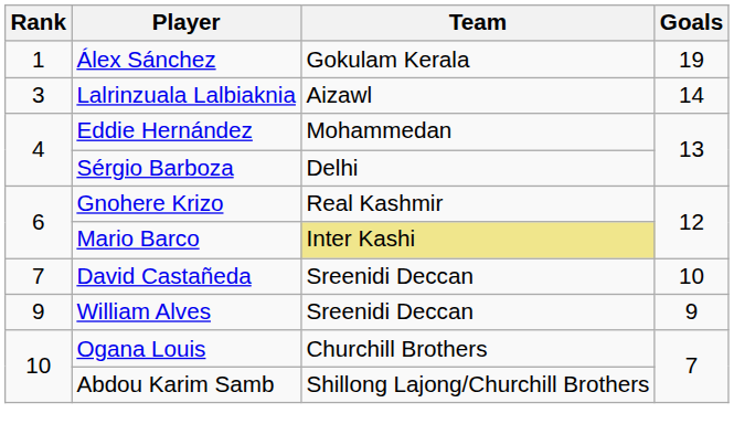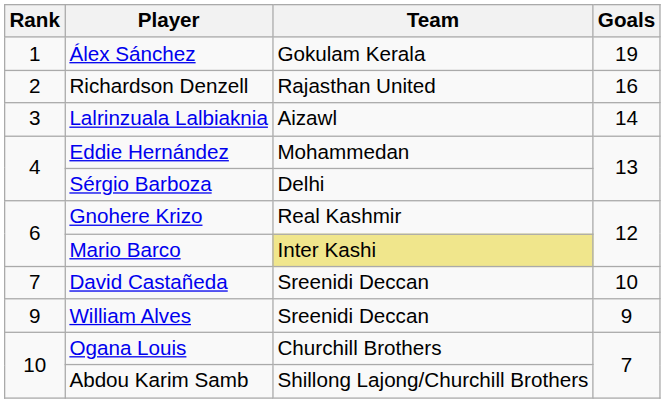 <table class="wikitable sortable" style="text-align:center">
 <tr>
 <th>Rank</th>
 <th>Player</th>
 <th>Team</th>
 <th>Goals</th>
 </tr>
 <tr>
 <td rowspan="1">1</td>
 <td align="left"> <a href='#'>Álex Sánchez</a></td>
 <td align="left">Gokulam Kerala</td>
 <td rowspan="1">19</td>
+</tr>
+<tr>
+<td rowspan="1">2</td>
+<td align="left"> Richardson Denzell</td>
+<td align="left">Rajasthan United</td>
+<td rowspan="1">16</td>
 </tr>
 <tr>
 <td>3</td>
 <td align="left"> <a href='#'>Lalrinzuala Lalbiaknia</a></td>
 <td align="left">Aizawl</td>
 <td>14</td>
 </tr>
 <tr>
 <td rowspan="2">4</td>
 <td align="left"> <a href='#'>Eddie Hernández</a></td>
 <td align="left">Mohammedan</td>
 <td rowspan="2">13</td>
 </tr>
 <tr>
 <td align="left"> <a href='#'>Sérgio Barboza</a></td>
 <td align="left">Delhi</td>
 </tr>
 <tr>
 <td rowspan="2">6</td>
 <td align="left"> <a href='#'>Gnohere Krizo</a></td>
 <td align="left">Real Kashmir</td>
 <td rowspan="2">12</td>
 </tr>
 <tr>
 <td align="left"> <a href='#'>Mario Barco</a></td>
 <td align="left" style="background: khaki;">Inter Kashi</td>
 </tr>
 <tr>
 <td>7</td>
 <td align="left"> <a href='#'>David Castañeda</a></td>
 <td align="left">Sreenidi Deccan</td>
 <td>10</td>
 </tr>
 <tr>
 <td>9</td>
 <td align="left"> <a href='#'>William Alves</a></td>
 <td align="left">Sreenidi Deccan</td>
 <td>9</td>
 </tr>
 <tr>
 <td rowspan="2">10</td>
 <td align="left"> <a href='#'>Ogana Louis</a></td>
 <td align="left">Churchill Brothers</td>
 <td rowspan="2">7</td>
 </tr>
 <tr>
 <td align="left"> Abdou Karim Samb</td>
 <td align="left">Shillong Lajong/Churchill Brothers</td>
 </tr>
 </table>
